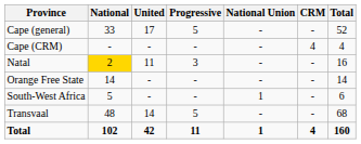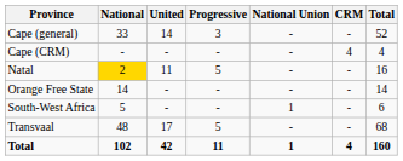 <table class="wikitable">
 <tr>
 <th>Province</th>
 <th>National</th>
 <th>United</th>
 <th>Progressive</th>
 <th>National Union</th>
 <th>CRM</th>
 <th>Total</th>
 </tr>
 <tr>
 <td>Cape (general)</td>
 <td align="center">33</td>
-<td align="center">17</td>
-<td align="center">5</td>
+<td align="center">14</td>
+<td align="center">3</td>
 <td align="center">-</td>
 <td align="center">-</td>
 <td align="center">52</td>
 </tr>
 <tr>
 <td>Cape (CRM)</td>
 <td align="center">-</td>
 <td align="center">-</td>
 <td align="center">-</td>
 <td align="center">-</td>
 <td align="center">4</td>
 <td align="center">4</td>
 </tr>
 <tr>
 <td>Natal</td>
 <td align="center" style="background: gold;">2</td>
 <td align="center">11</td>
-<td align="center">3</td>
+<td align="center">5</td>
 <td align="center">-</td>
 <td align="center">-</td>
 <td align="center">16</td>
 </tr>
 <tr>
 <td>Orange Free State</td>
 <td align="center">14</td>
 <td align="center">-</td>
 <td align="center">-</td>
 <td align="center">-</td>
 <td align="center">-</td>
 <td align="center">14</td>
 </tr>
 <tr>
 <td>South-West Africa</td>
 <td align="center">5</td>
 <td align="center">-</td>
 <td align="center">-</td>
 <td align="center">1</td>
 <td align="center">-</td>
 <td align="center">6</td>
 </tr>
 <tr>
 <td>Transvaal</td>
 <td align="center">48</td>
-<td align="center">14</td>
+<td align="center">17</td>
 <td align="center">5</td>
 <td align="center">-</td>
 <td align="center">-</td>
 <td align="center">68</td>
 </tr>
 <tr>
 <td><strong>Total</strong></td>
 <td align="center"><strong>102</strong></td>
 <td align="center"><strong>42</strong></td>
 <td align="center"><strong>11</strong></td>
 <td align="center"><strong>1</strong></td>
 <td align="center"><strong>4</strong></td>
 <td align="center"><strong>160</strong></td>
 </tr>
 </table>
